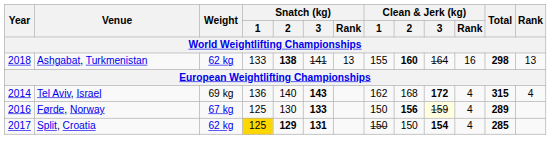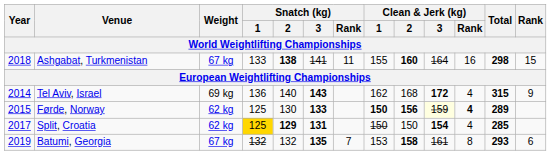 <table class = "wikitable" style="text-align:center;">
 <tr>
 <th rowspan=2 width=40>Year</th>
 <th rowspan=2 width=250>Venue</th>
 <th rowspan=2 width=60>Weight</th>
 <th colspan=4>Snatch (kg)</th>
 <th colspan=4>Clean & Jerk (kg)</th>
 <th rowspan=2 width=40>Total</th>
 <th rowspan=2 width=40>Rank</th>
 </tr>
 <tr>
 <th width=40>1</th>
 <th width=40>2</th>
 <th width=40>3</th>
 <th width=40>Rank</th>
 <th width=40>1</th>
 <th width=40>2</th>
 <th width=40>3</th>
 <th width=40>Rank</th>
 </tr>
 <tr>
 <th colspan=13><a href='#'>World Weightlifting Championships</a></th>
 </tr>
 <tr>
 <td><a href='#'>2018</a></td>
 <td align=left> <a href='#'>Ashgabat</a>, <a href='#'>Turkmenistan</a></td>
-<td><a href='#'>62 kg</a></td>
+<td><a href='#'>67 kg</a></td>
 <td>133</td>
 <td><strong>138</strong></td>
 <td><s>141</s></td>
-<td>13</td>
+<td>11</td>
 <td>155</td>
 <td><strong>160</strong></td>
 <td><s>164</s></td>
 <td>16</td>
 <td><strong>298</strong></td>
-<td>13</td>
+<td>15</td>
 </tr>
 <tr>
 <th colspan=13><a href='#'>European Weightlifting Championships</a></th>
 </tr>
 <tr>
 <td><a href='#'>2014</a></td>
 <td align=left> <a href='#'>Tel Aviv</a>, <a href='#'>Israel</a></td>
 <td>69 kg</td>
 <td>136</td>
 <td>140</td>
 <td><strong>143</strong></td>
 <td></td>
 <td>162</td>
 <td>168</td>
 <td><strong>172</strong></td>
 <td>4</td>
 <td><strong>315</strong></td>
-<td>4</td>
+<td>9</td>
 </tr>
 <tr>
-<td><a href='#'>2016</a></td>
+<td><a href='#'>2015</a></td>
 <td align=left> <a href='#'>Førde</a>, <a href='#'>Norway</a></td>
-<td><a href='#'>67 kg</a></td>
+<td><a href='#'>62 kg</a></td>
 <td>125</td>
 <td>130</td>
 <td><strong>133</strong></td>
 <td></td>
-<td>150</td>
+<td><strong>150</strong></td>
 <td><strong>156</strong></td>
 <td style="background: lightyellow;"><s>159</s></td>
-<td>4</td>
+<td><strong>4</strong></td>
 <td><strong>289</strong></td>
 <td></td>
 </tr>
 <tr>
 <td><a href='#'>2017</a></td>
 <td align=left> <a href='#'>Split</a>, <a href='#'>Croatia</a></td>
 <td><a href='#'>62 kg</a></td>
 <td style="background: gold;">125</td>
 <td><strong>129</strong></td>
 <td><strong>131</strong></td>
 <td></td>
 <td><s>150</s></td>
 <td>150</td>
 <td><strong>154</strong></td>
 <td>4</td>
 <td><strong>285</strong></td>
 <td></td>
 </tr>
+<tr>
+<td><a href='#'>2019</a></td>
+<td align=left> <a href='#'>Batumi</a>, <a href='#'>Georgia</a></td>
+<td><a href='#'>67 kg</a></td>
+<td><s>132</s></td>
+<td>132</td>
+<td><strong>135</strong></td>
+<td>7</td>
+<td>153</td>
+<td><strong>158</strong></td>
+<td><s>161</s></td>
+<td>8</td>
+<td><strong>293</strong></td>
+<td>6</td>
+</tr>
 </table>
